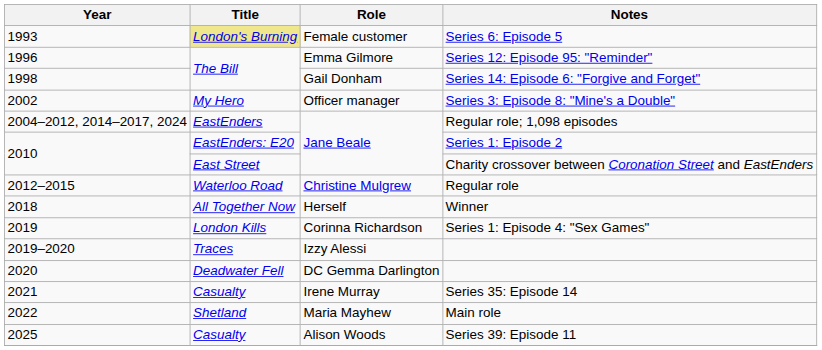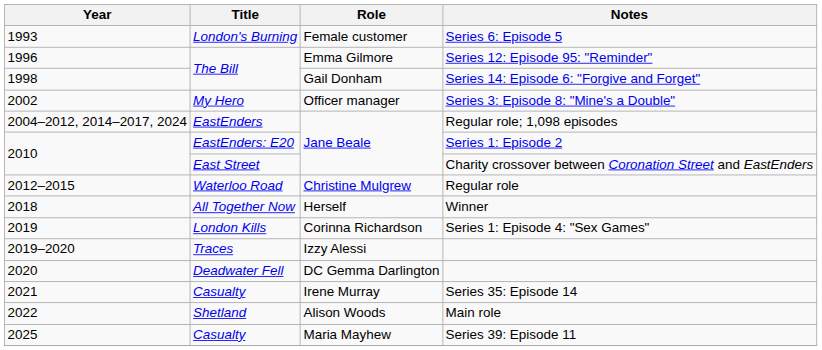 <table class="wikitable sortable">
 <tr>
 <th>Year</th>
 <th>Title</th>
 <th>Role</th>
 <th>Notes</th>
 </tr>
 <tr>
 <td>1993</td>
-<td style="background: khaki;"><em><a href='#'>London's Burning</a></em></td>
+<td><em><a href='#'>London's Burning</a></em></td>
 <td>Female customer</td>
 <td><a href='#'>Series 6: Episode 5</a></td>
 </tr>
 <tr>
 <td>1996</td>
 <td rowspan="2"><em><a href='#'>The Bill</a></em></td>
 <td>Emma Gilmore</td>
 <td><a href='#'>Series 12: Episode 95: "Reminder"</a></td>
 </tr>
 <tr>
 <td>1998</td>
 <td>Gail Donham</td>
 <td><a href='#'>Series 14: Episode 6: "Forgive and Forget"</a></td>
 </tr>
 <tr>
 <td>2002</td>
 <td><em><a href='#'>My Hero</a></em></td>
 <td>Officer manager</td>
 <td><a href='#'>Series 3: Episode 8: "Mine's a Double"</a></td>
 </tr>
 <tr>
 <td>2004–2012, 2014–2017, 2024</td>
 <td><em><a href='#'>EastEnders</a></em></td>
 <td rowspan="3"><a href='#'>Jane Beale</a></td>
 <td>Regular role; 1,098 episodes</td>
 </tr>
 <tr>
 <td rowspan="2">2010</td>
 <td><em><a href='#'>EastEnders: E20</a></em></td>
 <td><a href='#'>Series 1: Episode 2</a></td>
 </tr>
 <tr>
 <td><em><a href='#'>East Street</a></em></td>
 <td>Charity crossover between <em><a href='#'>Coronation Street</a></em> and <em>EastEnders</em></td>
 </tr>
 <tr>
 <td>2012–2015</td>
 <td><em><a href='#'>Waterloo Road</a></em></td>
 <td><a href='#'>Christine Mulgrew</a></td>
 <td>Regular role</td>
 </tr>
 <tr>
 <td>2018</td>
 <td><em><a href='#'>All Together Now</a></em></td>
 <td>Herself</td>
 <td>Winner</td>
 </tr>
 <tr>
 <td>2019</td>
 <td><em><a href='#'>London Kills</a></em></td>
 <td>Corinna Richardson</td>
 <td>Series 1: Episode 4: "Sex Games"</td>
 </tr>
 <tr>
 <td>2019–2020</td>
 <td><em><a href='#'>Traces</a></em></td>
 <td>Izzy Alessi</td>
 <td></td>
 </tr>
 <tr>
 <td>2020</td>
 <td><em><a href='#'>Deadwater Fell</a></em></td>
 <td>DC Gemma Darlington</td>
 <td></td>
 </tr>
 <tr>
 <td>2021</td>
 <td><em><a href='#'>Casualty</a></em></td>
 <td>Irene Murray</td>
 <td>Series 35: Episode 14</td>
 </tr>
 <tr>
 <td>2022</td>
 <td><em><a href='#'>Shetland</a></em></td>
-<td>Maria Mayhew</td>
+<td>Alison Woods</td>
 <td>Main role</td>
 </tr>
 <tr>
 <td>2025</td>
 <td><em><a href='#'>Casualty</a></em></td>
-<td>Alison Woods</td>
+<td>Maria Mayhew</td>
 <td>Series 39: Episode 11</td>
 </tr>
 <tr>
 </tr>
 </table>
